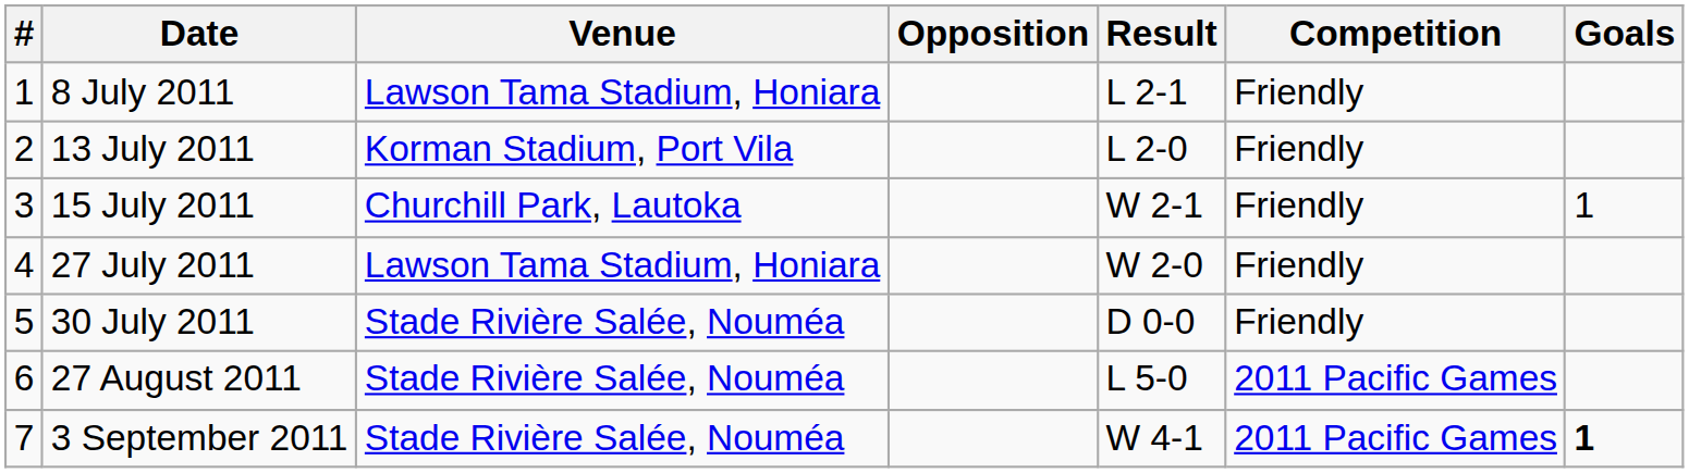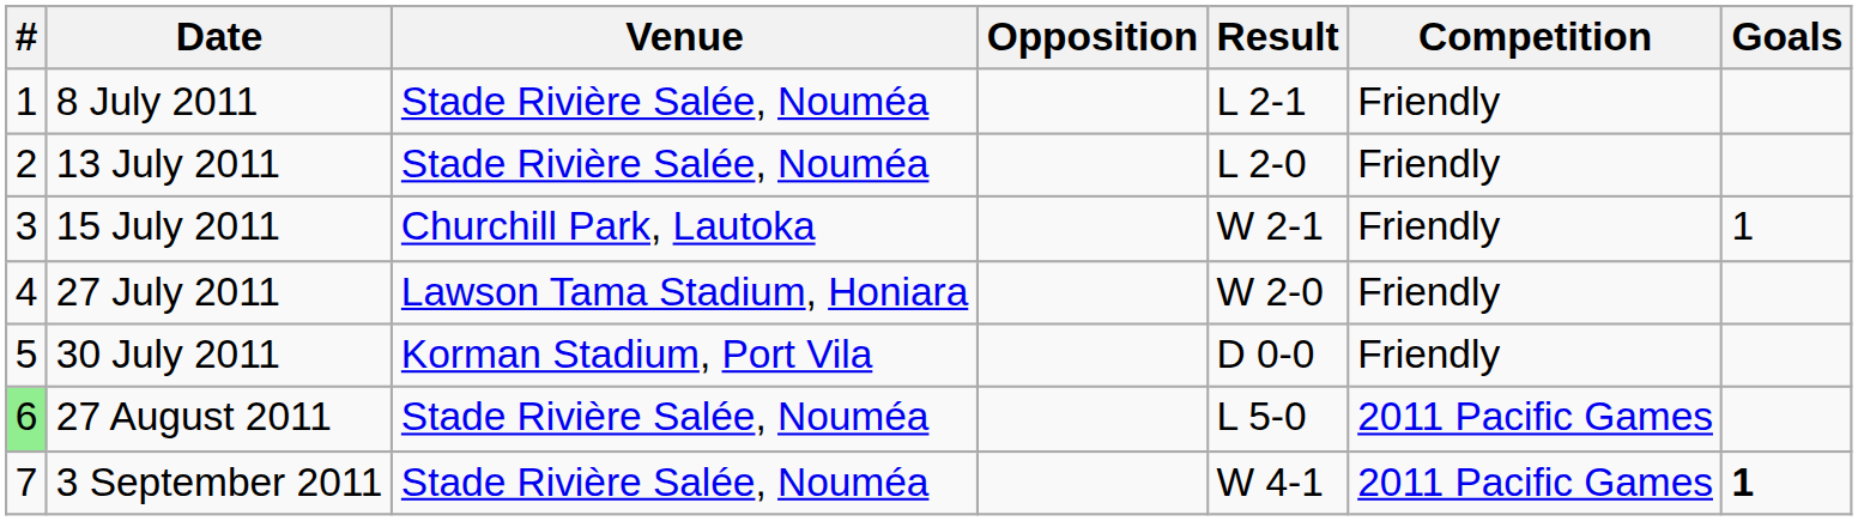 <table class="wikitable">
 <tr>
 <th>#</th>
 <th>Date</th>
 <th>Venue</th>
 <th>Opposition</th>
 <th>Result</th>
 <th>Competition</th>
 <th>Goals</th>
 </tr>
 <tr>
 <td>1</td>
 <td>8 July 2011</td>
-<td><a href='#'>Lawson Tama Stadium</a>, <a href='#'>Honiara</a></td>
+<td><a href='#'>Stade Rivière Salée</a>, <a href='#'>Nouméa</a></td>
 <td></td>
 <td>L 2-1</td>
 <td>Friendly</td>
 <td></td>
 </tr>
 <tr>
 <td>2</td>
 <td>13 July 2011</td>
-<td><a href='#'>Korman Stadium</a>, <a href='#'>Port Vila</a></td>
+<td><a href='#'>Stade Rivière Salée</a>, <a href='#'>Nouméa</a></td>
 <td></td>
 <td>L 2-0</td>
 <td>Friendly</td>
 <td></td>
 </tr>
 <tr>
 <td>3</td>
 <td>15 July 2011</td>
 <td><a href='#'>Churchill Park</a>, <a href='#'>Lautoka</a></td>
 <td></td>
 <td>W 2-1</td>
 <td>Friendly</td>
 <td>1</td>
 </tr>
 <tr>
 <td>4</td>
 <td>27 July 2011</td>
 <td><a href='#'>Lawson Tama Stadium</a>, <a href='#'>Honiara</a></td>
 <td></td>
 <td>W 2-0</td>
 <td>Friendly</td>
 <td></td>
 </tr>
 <tr>
 <td>5</td>
 <td>30 July 2011</td>
-<td><a href='#'>Stade Rivière Salée</a>, <a href='#'>Nouméa</a></td>
+<td><a href='#'>Korman Stadium</a>, <a href='#'>Port Vila</a></td>
 <td></td>
 <td>D 0-0</td>
 <td>Friendly</td>
 <td></td>
 </tr>
 <tr>
-<td>6</td>
+<td style="background: lightgreen;">6</td>
 <td>27 August 2011</td>
 <td><a href='#'>Stade Rivière Salée</a>, <a href='#'>Nouméa</a></td>
 <td></td>
 <td>L 5-0</td>
 <td><a href='#'>2011 Pacific Games</a></td>
 <td></td>
 </tr>
 <tr>
 <td>7</td>
 <td>3 September 2011</td>
 <td><a href='#'>Stade Rivière Salée</a>, <a href='#'>Nouméa</a></td>
 <td></td>
 <td>W 4-1</td>
 <td><a href='#'>2011 Pacific Games</a></td>
 <td><strong>1</strong></td>
 </tr>
 </table>
